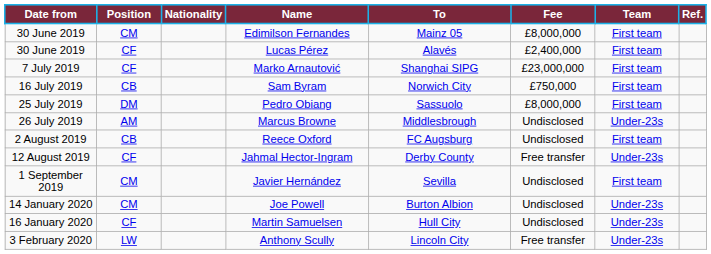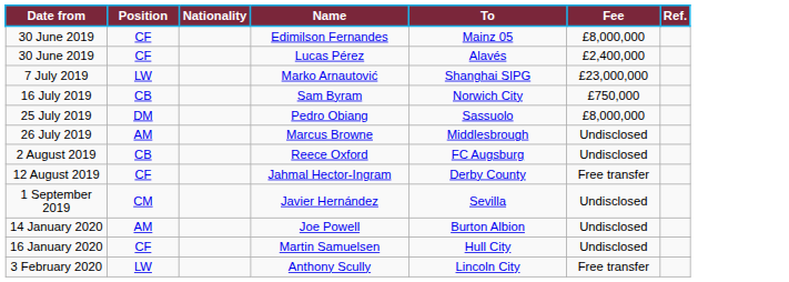 <table class="wikitable"  style="text-align:center; font-size:90%; ">
 <tr>
 <th style="background:#7A263A;;color:white;border:2px solid #1BB1E7; width:110px;">Date from</th>
 <th style="background:#7A263A;;color:white;border:2px solid #1BB1E7; width:75px;">Position</th>
 <th style="background:#7A263A;;color:white;border:2px solid #1BB1E7; width:75px;">Nationality</th>
 <th style="background:#7A263A;;color:white;border:2px solid #1BB1E7; width:175px;">Name</th>
 <th style="background:#7A263A;;color:white;border:2px solid #1BB1E7; width:175px;">To</th>
 <th style="background:#7A263A;;color:white;border:2px solid #1BB1E7; width:100px;">Fee</th>
-<th style="background:#7A263A;;color:white;border:2px solid #1BB1E7; width:100px;">Team</th>
 <th style="background:#7A263A;;color:white;border:2px solid #1BB1E7; width:25px;">Ref.</th>
 </tr>
 <tr>
 <td>30 June 2019</td>
-<td><a href='#'>CM</a></td>
+<td><a href='#'>CF</a></td>
 <td></td>
 <td><a href='#'>Edimilson Fernandes</a></td>
 <td> <a href='#'>Mainz 05</a></td>
 <td>£8,000,000</td>
-<td><a href='#'>First team</a></td>
 <td></td>
 </tr>
 <tr>
 <td>30 June 2019</td>
 <td><a href='#'>CF</a></td>
 <td></td>
 <td><a href='#'>Lucas Pérez</a></td>
 <td> <a href='#'>Alavés</a></td>
 <td>£2,400,000</td>
-<td><a href='#'>First team</a></td>
 <td></td>
 </tr>
 <tr>
 <td>7 July 2019</td>
-<td><a href='#'>CF</a></td>
+<td><a href='#'>LW</a></td>
 <td></td>
 <td><a href='#'>Marko Arnautović</a></td>
 <td> <a href='#'>Shanghai SIPG</a></td>
 <td>£23,000,000</td>
-<td><a href='#'>First team</a></td>
 <td></td>
 </tr>
 <tr>
 <td>16 July 2019</td>
 <td><a href='#'>CB</a></td>
 <td></td>
 <td><a href='#'>Sam Byram</a></td>
 <td> <a href='#'>Norwich City</a></td>
 <td>£750,000</td>
-<td><a href='#'>First team</a></td>
 <td></td>
 </tr>
 <tr>
 <td>25 July 2019</td>
 <td><a href='#'>DM</a></td>
 <td></td>
 <td><a href='#'>Pedro Obiang</a></td>
 <td> <a href='#'>Sassuolo</a></td>
 <td>£8,000,000</td>
-<td><a href='#'>First team</a></td>
 <td></td>
 </tr>
 <tr>
 <td>26 July 2019</td>
 <td><a href='#'>AM</a></td>
 <td></td>
 <td><a href='#'>Marcus Browne</a></td>
 <td> <a href='#'>Middlesbrough</a></td>
 <td>Undisclosed</td>
-<td><a href='#'>Under-23s</a></td>
 <td></td>
 </tr>
 <tr>
 <td>2 August 2019</td>
 <td><a href='#'>CB</a></td>
 <td></td>
 <td><a href='#'>Reece Oxford</a></td>
 <td> <a href='#'>FC Augsburg</a></td>
 <td>Undisclosed</td>
-<td><a href='#'>First team</a></td>
 <td></td>
 </tr>
 <tr>
 <td>12 August 2019</td>
 <td><a href='#'>CF</a></td>
 <td></td>
 <td><a href='#'>Jahmal Hector-Ingram</a></td>
 <td> <a href='#'>Derby County</a></td>
 <td>Free transfer</td>
-<td><a href='#'>Under-23s</a></td>
 <td></td>
 </tr>
 <tr>
 <td>1 September 2019</td>
 <td><a href='#'>CM</a></td>
 <td></td>
 <td><a href='#'>Javier Hernández</a></td>
 <td> <a href='#'>Sevilla</a></td>
 <td>Undisclosed</td>
-<td><a href='#'>First team</a></td>
 <td></td>
 </tr>
 <tr>
 <td>14 January 2020</td>
-<td><a href='#'>CM</a></td>
+<td><a href='#'>AM</a></td>
 <td></td>
 <td><a href='#'>Joe Powell</a></td>
 <td> <a href='#'>Burton Albion</a></td>
 <td>Undisclosed</td>
-<td><a href='#'>Under-23s</a></td>
 <td></td>
 </tr>
 <tr>
 <td>16 January 2020</td>
 <td><a href='#'>CF</a></td>
 <td></td>
 <td><a href='#'>Martin Samuelsen</a></td>
 <td> <a href='#'>Hull City</a></td>
 <td>Undisclosed</td>
-<td><a href='#'>Under-23s</a></td>
 <td></td>
 </tr>
 <tr>
 <td>3 February 2020</td>
 <td><a href='#'>LW</a></td>
 <td></td>
 <td><a href='#'>Anthony Scully</a></td>
 <td> <a href='#'>Lincoln City</a></td>
 <td>Free transfer</td>
-<td><a href='#'>Under-23s</a></td>
 <td></td>
 </tr>
 </table>
